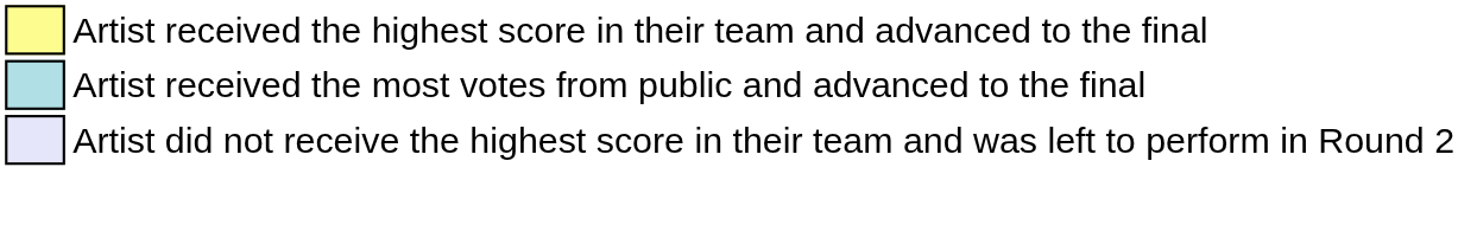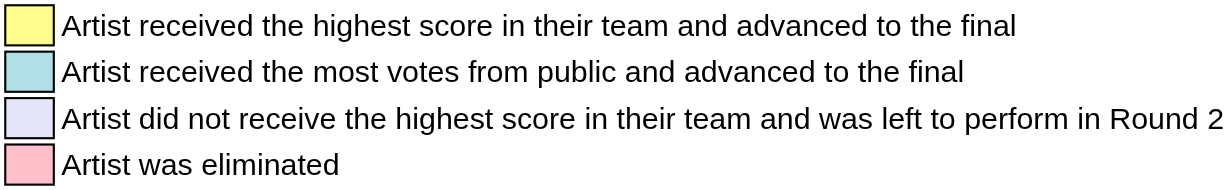 <table class="toccolours" style="font-size: 90%; white-space: nowrap;">
 <tr>
 <td style="background:#fdfc8f; border:1px solid black;">     </td>
 <td>Artist received the highest score in their team and advanced to the final</td>
 </tr>
 <tr>
 <td style="background:#b0e0e6; border:1px solid black;">     </td>
 <td>Artist received the most votes from public and advanced to the final</td>
 </tr>
 <tr>
 <td style="background:#e6e6fa; border:1px solid black;">     </td>
 <td>Artist did not receive the highest score in their team and was left to perform in Round 2</td>
 </tr>
+<tr>
+<td style="background:pink; border:1px solid black;">     </td>
+<td>Artist was eliminated</td>
+</tr>
 </table>
